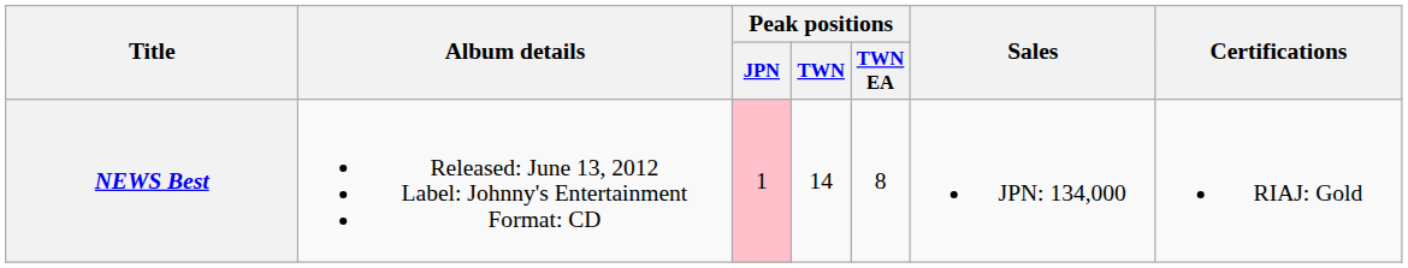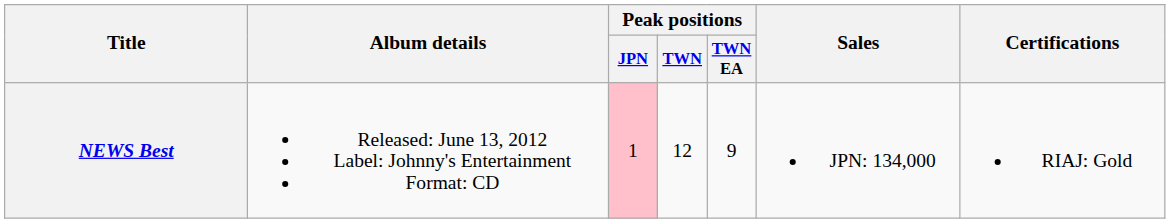 <table class="wikitable plainrowheaders" style="text-align:center;">
 <tr>
 <th scope="col" rowspan="2" style="width:12em;">Title</th>
 <th scope="col" rowspan="2" style="width:18em;">Album details</th>
 <th scope="col" colspan="3">Peak positions</th>
 <th scope="col" rowspan="2" style="width:10em;">Sales</th>
 <th scope="col" rowspan="2" style="width:10em;">Certifications<br></th>
 </tr>
 <tr>
 <th scope="col" style="width:2.5em;font-size:85%;"><a href='#'>JPN</a><br></th>
 <th scope="col" style="width:2.5em;font-size:85%;"><a href='#'>TWN</a><br></th>
 <th scope="col" style="width:2.5em;font-size:85%;"><a href='#'>TWN</a><br>EA<br></th>
 </tr>
 <tr>
 <th scope="row"><em><a href='#'>NEWS Best</a></em></th>
 <td><br><ul><li>Released: June 13, 2012</li><li>Label: Johnny's Entertainment</li><li>Format: CD</li></ul></td>
 <td style="background: pink;">1</td>
-<td>14</td>
-<td>8</td>
+<td>12</td>
+<td>9</td>
 <td><br><ul><li>JPN: 134,000</li></ul></td>
 <td><br><ul><li>RIAJ: Gold</li></ul></td>
 </tr>
 </table>
